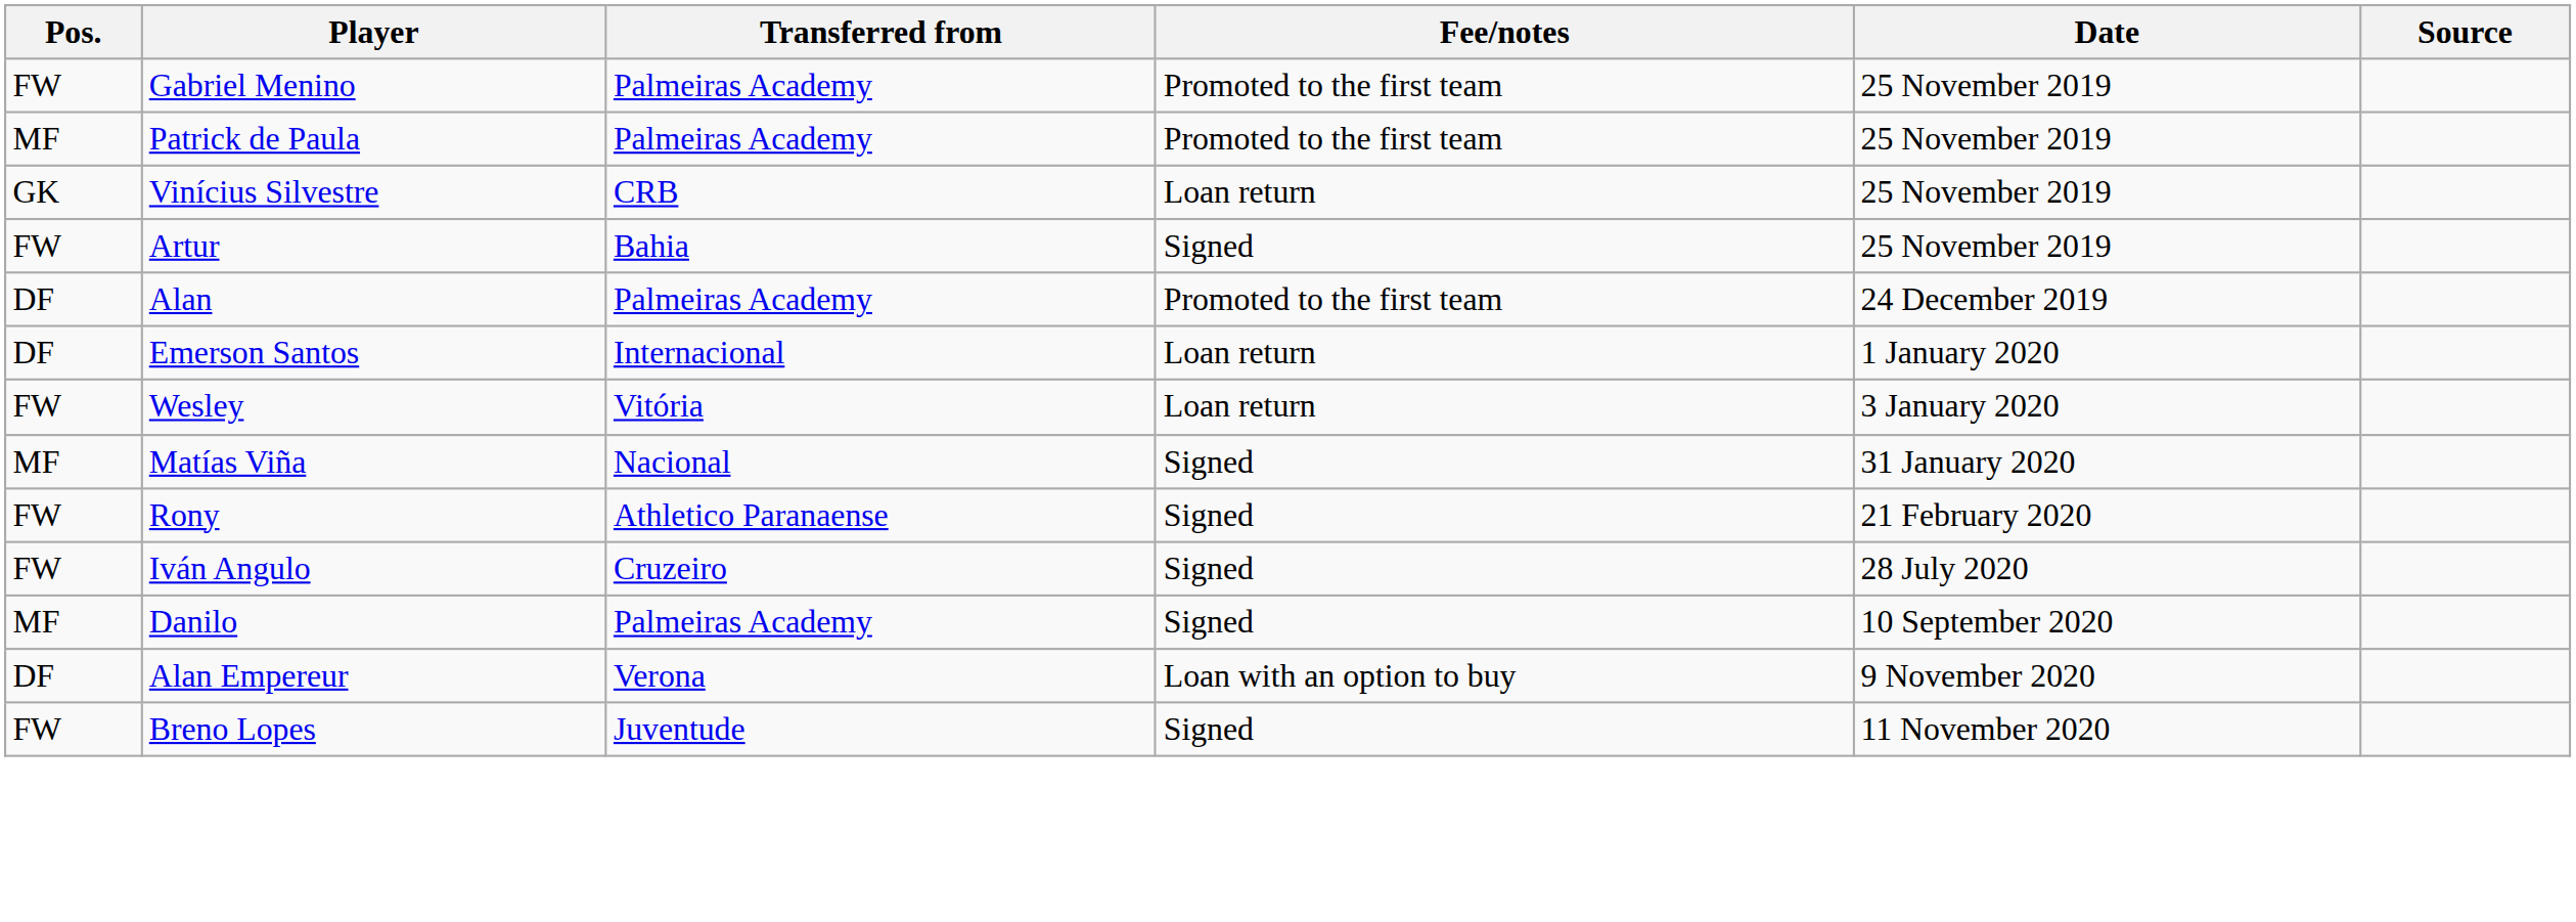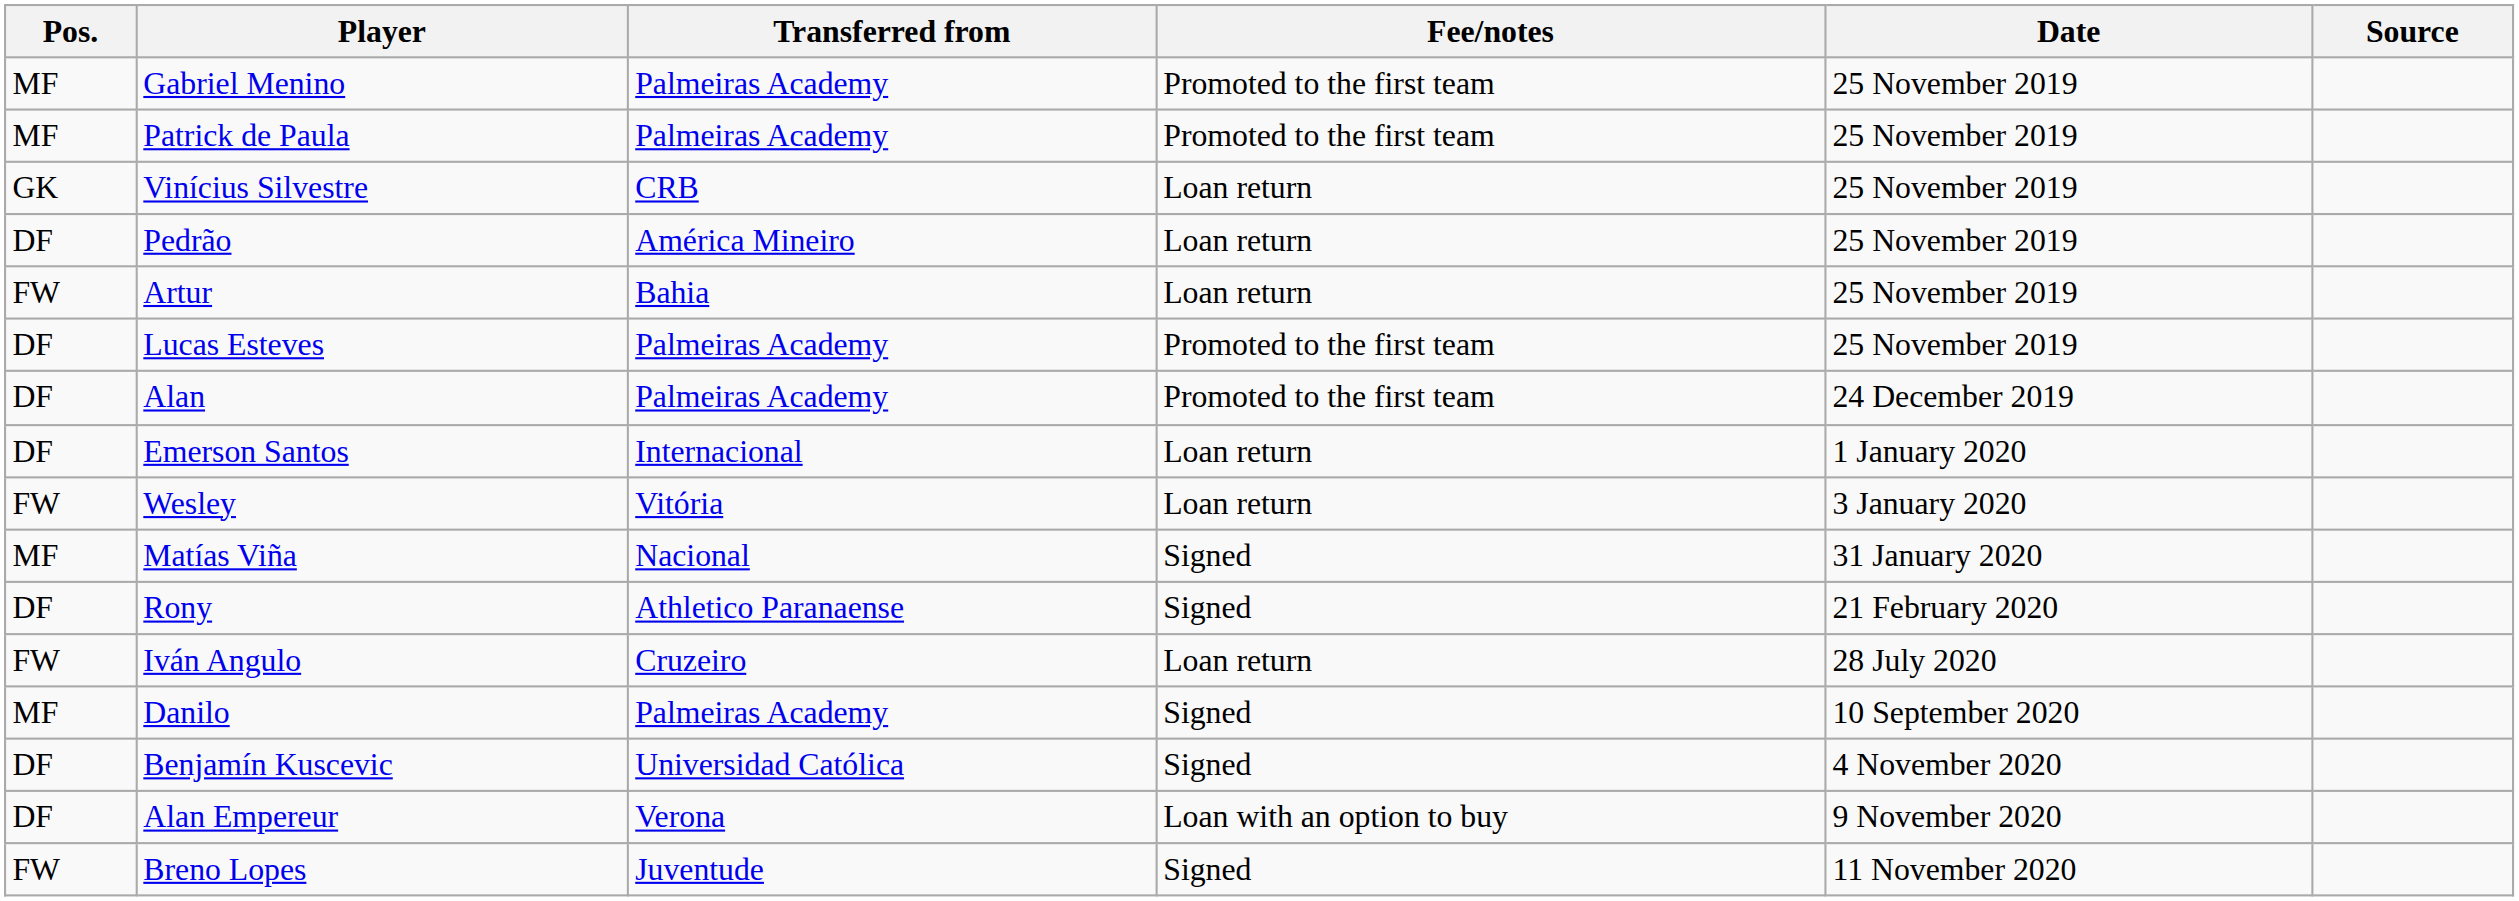 <table class="wikitable sortable" style="width:95%; text-align:center; font-size:95%; text-align:left;">
 <tr>
 <th><strong>Pos.</strong></th>
 <th><strong>Player</strong></th>
 <th><strong>Transferred from</strong></th>
 <th><strong>Fee/notes</strong></th>
 <th><strong>Date</strong></th>
 <th><strong>Source</strong></th>
 </tr>
 <tr>
-<td>FW</td>
+<td>MF</td>
 <td> <a href='#'>Gabriel Menino</a></td>
 <td> <a href='#'>Palmeiras Academy</a></td>
 <td>Promoted to the first team</td>
 <td>25 November 2019</td>
 <td align=center></td>
 </tr>
 <tr>
 <td>MF</td>
 <td> <a href='#'>Patrick de Paula</a></td>
 <td> <a href='#'>Palmeiras Academy</a></td>
 <td>Promoted to the first team</td>
 <td>25 November 2019</td>
 <td align=center></td>
 </tr>
 <tr>
 <td>GK</td>
 <td> <a href='#'>Vinícius Silvestre</a></td>
 <td> <a href='#'>CRB</a></td>
 <td>Loan return</td>
 <td>25 November 2019</td>
 <td align=center></td>
 </tr>
 <tr>
+<td>DF</td>
+<td> <a href='#'>Pedrão</a></td>
+<td> <a href='#'>América Mineiro</a></td>
+<td>Loan return</td>
+<td>25 November 2019</td>
+<td align=center></td>
+</tr>
+<tr>
 <td>FW</td>
 <td> <a href='#'>Artur</a></td>
 <td> <a href='#'>Bahia</a></td>
-<td>Signed</td>
+<td>Loan return</td>
+<td>25 November 2019</td>
+<td align=center></td>
+</tr>
+<tr>
+<td>DF</td>
+<td> <a href='#'>Lucas Esteves</a></td>
+<td> <a href='#'>Palmeiras Academy</a></td>
+<td>Promoted to the first team</td>
 <td>25 November 2019</td>
 <td align=center></td>
 </tr>
 <tr>
 <td>DF</td>
 <td> <a href='#'>Alan</a></td>
 <td> <a href='#'>Palmeiras Academy</a></td>
 <td>Promoted to the first team</td>
 <td>24 December 2019</td>
 <td align=center></td>
 </tr>
 <tr>
 <td>DF</td>
 <td> <a href='#'>Emerson Santos</a></td>
 <td> <a href='#'>Internacional</a></td>
 <td>Loan return</td>
 <td>1 January 2020</td>
 <td align=center></td>
 </tr>
 <tr>
 <td>FW</td>
 <td> <a href='#'>Wesley</a></td>
 <td> <a href='#'>Vitória</a></td>
 <td>Loan return</td>
 <td>3 January 2020</td>
 <td align=center></td>
 </tr>
 <tr>
 <td>MF</td>
 <td> <a href='#'>Matías Viña</a></td>
 <td> <a href='#'>Nacional</a></td>
 <td>Signed</td>
 <td>31 January 2020</td>
 <td align=center></td>
 </tr>
 <tr>
-<td>FW</td>
+<td>DF</td>
 <td> <a href='#'>Rony</a></td>
 <td> <a href='#'>Athletico Paranaense</a></td>
 <td>Signed</td>
 <td>21 February 2020</td>
 <td align=center></td>
 </tr>
 <tr>
 <td>FW</td>
 <td> <a href='#'>Iván Angulo</a></td>
 <td> <a href='#'>Cruzeiro</a></td>
-<td>Signed</td>
+<td>Loan return</td>
 <td>28 July 2020</td>
 <td align=center></td>
 </tr>
 <tr>
 <td>MF</td>
 <td> <a href='#'>Danilo</a></td>
 <td> <a href='#'>Palmeiras Academy</a></td>
 <td>Signed</td>
 <td>10 September 2020</td>
+<td align=center></td>
+</tr>
+<tr>
+<td>DF</td>
+<td> <a href='#'>Benjamín Kuscevic</a></td>
+<td> <a href='#'>Universidad Católica</a></td>
+<td>Signed</td>
+<td>4 November 2020</td>
 <td align=center></td>
 </tr>
 <tr>
 <td>DF</td>
 <td> <a href='#'>Alan Empereur</a></td>
 <td> <a href='#'>Verona</a></td>
 <td>Loan with an option to buy</td>
 <td>9 November 2020</td>
 <td align=center></td>
 </tr>
 <tr>
 <td>FW</td>
 <td> <a href='#'>Breno Lopes</a></td>
 <td> <a href='#'>Juventude</a></td>
 <td>Signed</td>
 <td>11 November 2020</td>
 <td align=center></td>
 </tr>
 </table>
